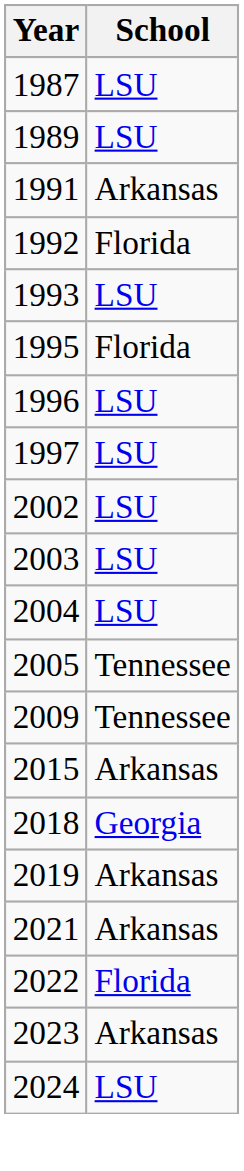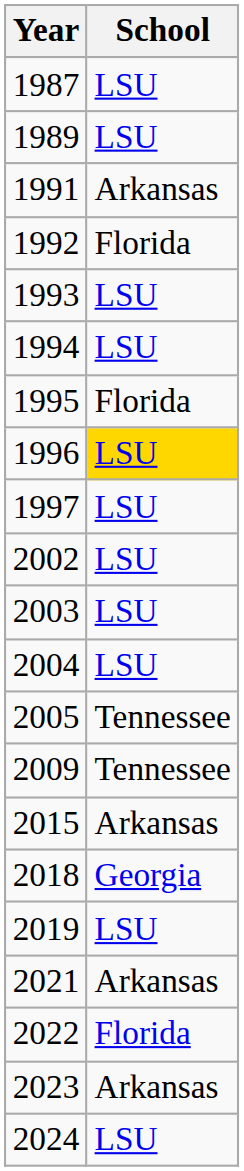 <table class="wikitable">
 <tr>
 <th>Year</th>
 <th>School</th>
 </tr>
 <tr>
 <td>1987</td>
 <td><a href='#'>LSU</a></td>
 </tr>
 <tr>
 <td>1989</td>
 <td><a href='#'>LSU</a></td>
 </tr>
 <tr>
 <td>1991</td>
 <td>Arkansas</td>
 </tr>
 <tr>
 <td>1992</td>
 <td>Florida</td>
 </tr>
 <tr>
 <td>1993</td>
 <td><a href='#'>LSU</a></td>
 </tr>
 <tr>
+<td>1994</td>
+<td><a href='#'>LSU</a></td>
+</tr>
+<tr>
 <td>1995</td>
 <td>Florida</td>
 </tr>
 <tr>
 <td>1996</td>
-<td><a href='#'>LSU</a></td>
+<td style="background: gold;"><a href='#'>LSU</a></td>
 </tr>
 <tr>
 <td>1997</td>
 <td><a href='#'>LSU</a></td>
 </tr>
 <tr>
 <td>2002</td>
 <td><a href='#'>LSU</a></td>
 </tr>
 <tr>
 <td>2003</td>
 <td><a href='#'>LSU</a></td>
 </tr>
 <tr>
 <td>2004</td>
 <td><a href='#'>LSU</a></td>
 </tr>
 <tr>
 <td>2005</td>
 <td>Tennessee</td>
 </tr>
 <tr>
 <td>2009</td>
 <td>Tennessee</td>
 </tr>
 <tr>
 <td>2015</td>
 <td>Arkansas</td>
 </tr>
 <tr>
 <td>2018</td>
 <td><a href='#'>Georgia</a></td>
 </tr>
 <tr>
 <td>2019</td>
-<td>Arkansas</td>
+<td><a href='#'>LSU</a></td>
 </tr>
 <tr>
 <td>2021</td>
 <td>Arkansas</td>
 </tr>
 <tr>
 <td>2022</td>
 <td><a href='#'>Florida</a></td>
 </tr>
 <tr>
 <td>2023</td>
 <td>Arkansas</td>
 </tr>
 <tr>
 <td>2024</td>
 <td><a href='#'>LSU</a></td>
 </tr>
 </table>
